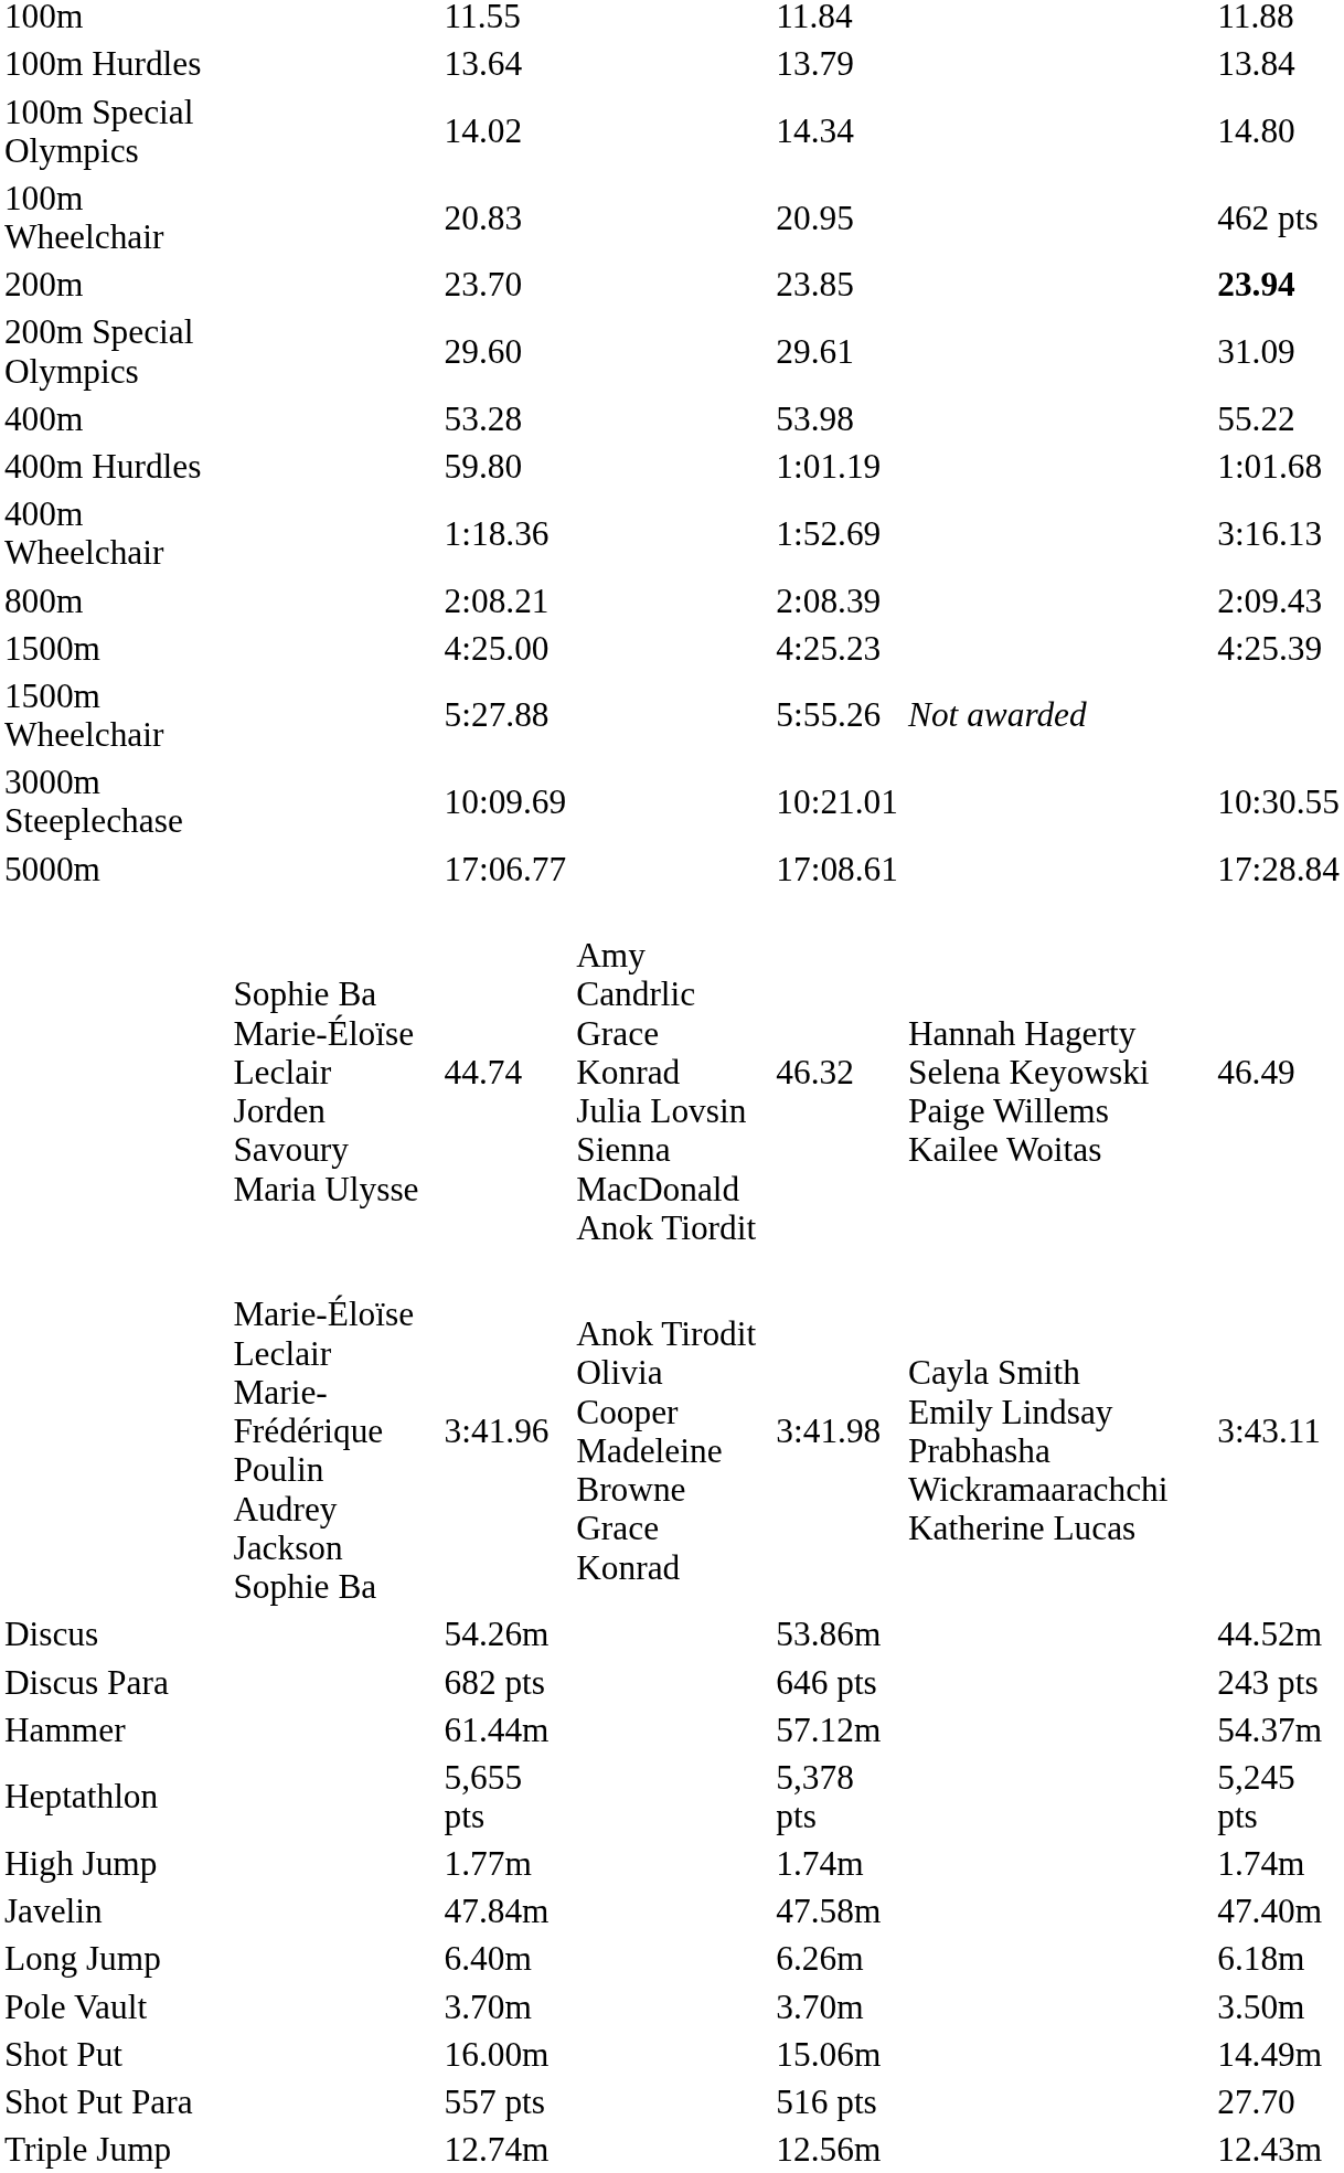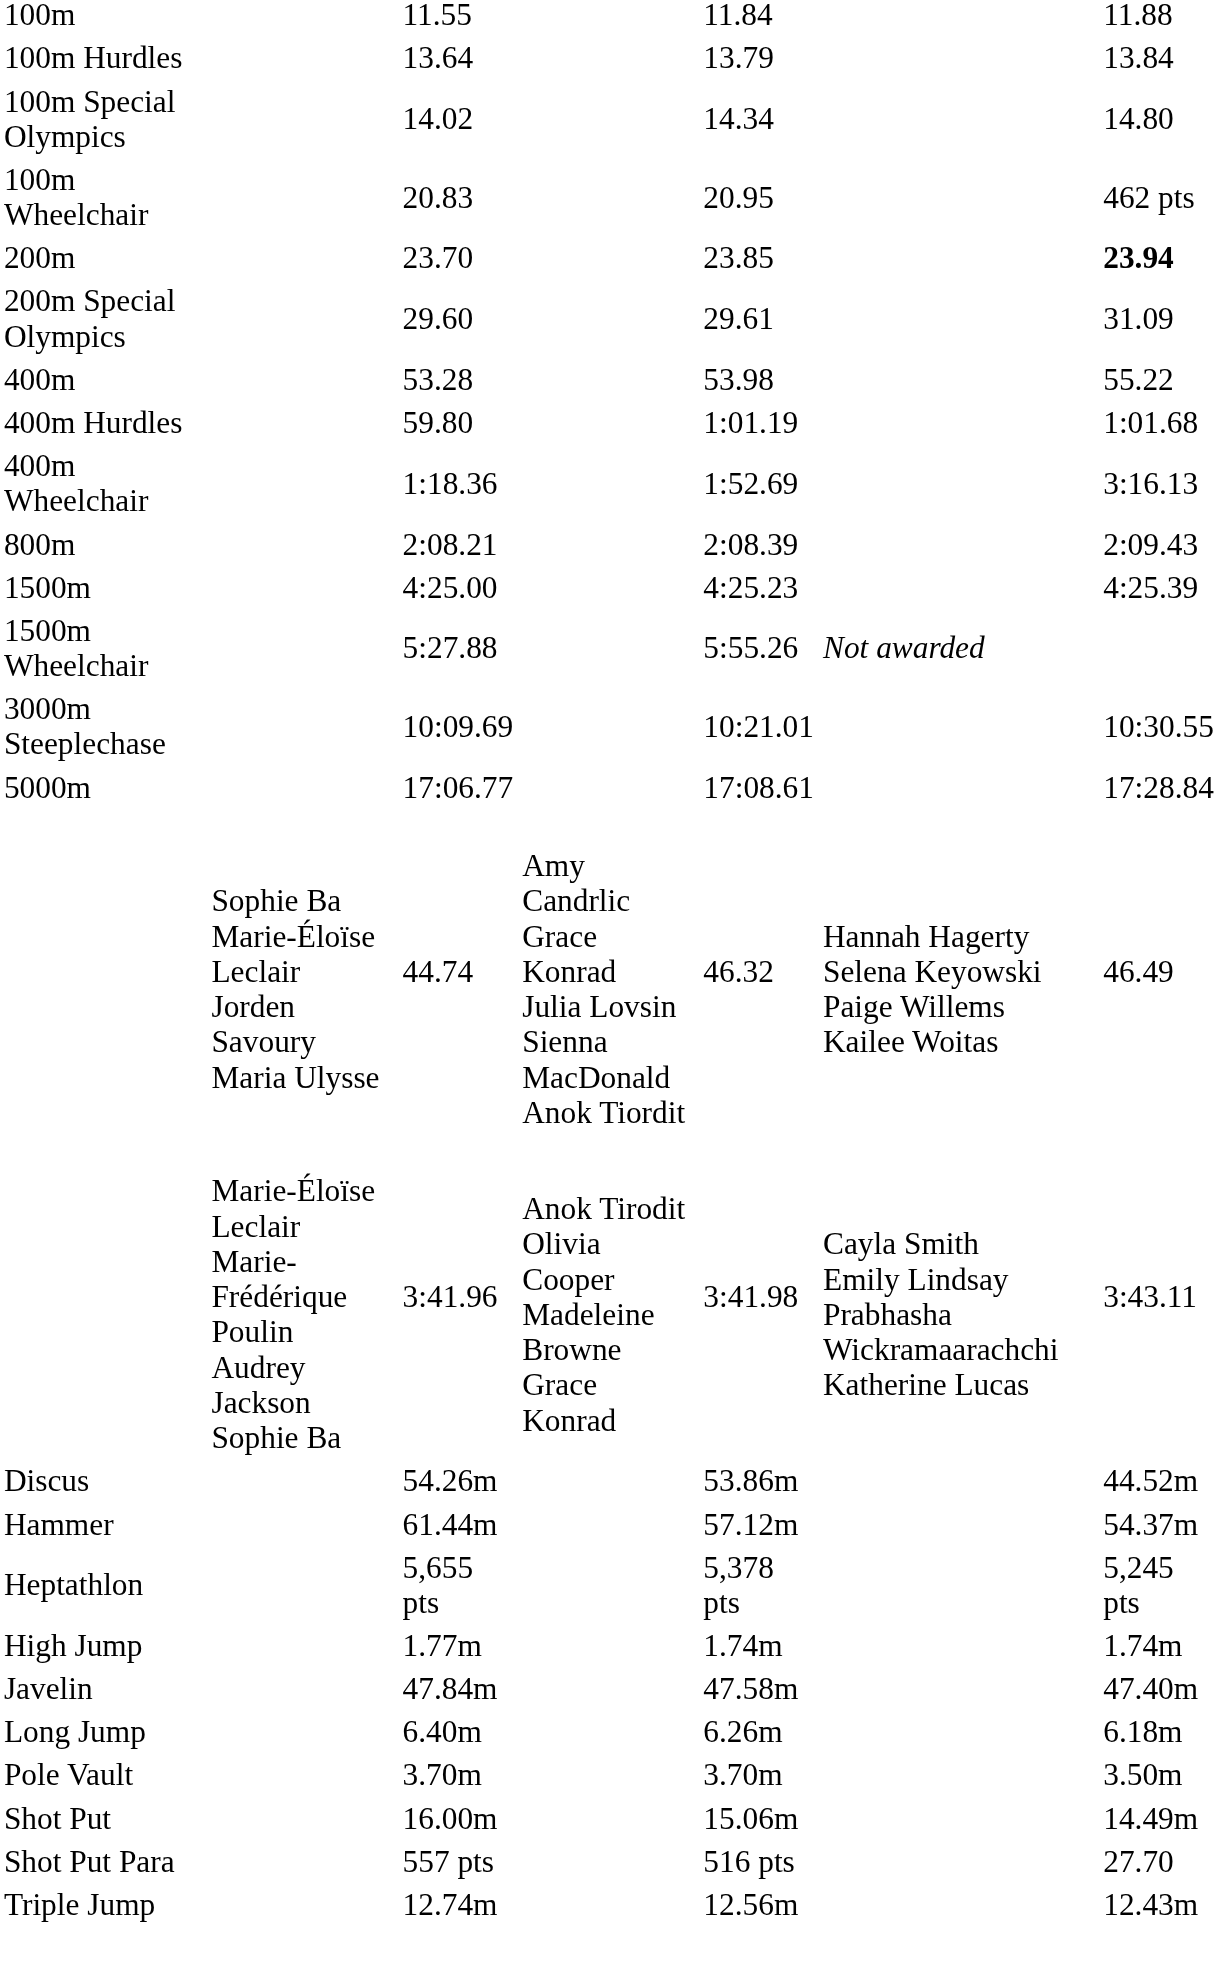 <table>
 <tr>
 <td>100m</td>
 <td></td>
 <td>11.55</td>
 <td></td>
 <td>11.84</td>
 <td></td>
 <td>11.88</td>
 </tr>
 <tr>
 <td>100m Hurdles</td>
 <td></td>
 <td>13.64</td>
 <td></td>
 <td>13.79</td>
 <td></td>
 <td>13.84</td>
 </tr>
 <tr>
 <td>100m Special Olympics</td>
 <td></td>
 <td>14.02</td>
 <td></td>
 <td>14.34</td>
 <td></td>
 <td>14.80</td>
 </tr>
 <tr>
 <td>100m Wheelchair</td>
 <td></td>
 <td>20.83</td>
 <td></td>
 <td>20.95</td>
 <td></td>
 <td>462 pts</td>
 </tr>
 <tr>
 <td>200m</td>
 <td></td>
 <td>23.70</td>
 <td></td>
 <td>23.85</td>
 <td></td>
 <td><strong>23.94</strong></td>
 </tr>
 <tr>
 <td>200m Special Olympics</td>
 <td></td>
 <td>29.60</td>
 <td></td>
 <td>29.61</td>
 <td></td>
 <td>31.09</td>
 </tr>
 <tr>
 <td>400m</td>
 <td></td>
 <td>53.28</td>
 <td></td>
 <td>53.98</td>
 <td></td>
 <td>55.22</td>
 </tr>
 <tr>
 <td>400m Hurdles</td>
 <td></td>
 <td>59.80</td>
 <td></td>
 <td>1:01.19</td>
 <td></td>
 <td>1:01.68</td>
 </tr>
 <tr>
 <td>400m Wheelchair</td>
 <td></td>
 <td>1:18.36</td>
 <td></td>
 <td>1:52.69</td>
 <td></td>
 <td>3:16.13</td>
 </tr>
 <tr>
 <td>800m</td>
 <td></td>
 <td>2:08.21</td>
 <td></td>
 <td>2:08.39</td>
 <td></td>
 <td>2:09.43</td>
 </tr>
 <tr>
 <td>1500m</td>
 <td></td>
 <td>4:25.00</td>
 <td></td>
 <td>4:25.23</td>
 <td></td>
 <td>4:25.39</td>
 </tr>
 <tr>
 <td>1500m Wheelchair</td>
 <td></td>
 <td>5:27.88</td>
 <td></td>
 <td>5:55.26</td>
 <td colspan="2"><em>Not awarded</em></td>
 </tr>
 <tr>
 <td>3000m Steeplechase</td>
 <td></td>
 <td>10:09.69</td>
 <td></td>
 <td>10:21.01</td>
 <td></td>
 <td>10:30.55</td>
 </tr>
 <tr>
 <td>5000m</td>
 <td></td>
 <td>17:06.77</td>
 <td></td>
 <td>17:08.61</td>
 <td></td>
 <td>17:28.84</td>
 </tr>
 <tr>
 <td></td>
 <td> <br> Sophie Ba<br>Marie-Éloïse Leclair<br>Jorden Savoury<br>Maria Ulysse</td>
 <td>44.74</td>
 <td> <br> Amy Candrlic<br>Grace Konrad<br>Julia Lovsin<br>Sienna MacDonald<br>Anok Tiordit</td>
 <td>46.32</td>
 <td> <br>Hannah Hagerty<br>Selena Keyowski<br>Paige Willems<br>Kailee Woitas</td>
 <td>46.49</td>
 </tr>
 <tr>
 <td></td>
 <td><br>Marie-Éloïse Leclair<br>Marie-Frédérique Poulin<br>Audrey Jackson<br>Sophie Ba</td>
 <td>3:41.96</td>
 <td><br>Anok Tirodit<br>Olivia Cooper<br>Madeleine Browne<br>Grace Konrad</td>
 <td>3:41.98</td>
 <td> <br>Cayla Smith<br>Emily Lindsay<br>Prabhasha Wickramaarachchi<br>Katherine Lucas</td>
 <td>3:43.11</td>
 </tr>
 <tr>
 <td>Discus</td>
 <td></td>
 <td>54.26m</td>
 <td></td>
 <td>53.86m</td>
 <td></td>
 <td>44.52m</td>
 </tr>
 <tr>
-<td>Discus Para</td>
-<td></td>
-<td>682 pts</td>
-<td></td>
-<td>646 pts</td>
-<td></td>
-<td>243 pts</td>
-</tr>
-<tr>
 <td>Hammer</td>
 <td></td>
 <td>61.44m</td>
 <td></td>
 <td>57.12m</td>
 <td></td>
 <td>54.37m</td>
 </tr>
 <tr>
 <td>Heptathlon</td>
 <td></td>
 <td>5,655 pts</td>
 <td></td>
 <td>5,378 pts</td>
 <td></td>
 <td>5,245 pts</td>
 </tr>
 <tr>
 <td>High Jump</td>
 <td></td>
 <td>1.77m</td>
 <td></td>
 <td>1.74m</td>
 <td></td>
 <td>1.74m</td>
 </tr>
 <tr>
 <td>Javelin</td>
 <td></td>
 <td>47.84m</td>
 <td></td>
 <td>47.58m</td>
 <td></td>
 <td>47.40m</td>
 </tr>
 <tr>
 <td>Long Jump</td>
 <td></td>
 <td>6.40m</td>
 <td></td>
 <td>6.26m</td>
 <td></td>
 <td>6.18m</td>
 </tr>
 <tr>
 <td>Pole Vault</td>
 <td></td>
 <td>3.70m</td>
 <td></td>
 <td>3.70m</td>
 <td></td>
 <td>3.50m</td>
 </tr>
 <tr>
 <td>Shot Put</td>
 <td></td>
 <td>16.00m</td>
 <td></td>
 <td>15.06m</td>
 <td></td>
 <td>14.49m</td>
 </tr>
 <tr>
 <td>Shot Put Para</td>
 <td></td>
 <td>557 pts</td>
 <td></td>
 <td>516 pts</td>
 <td></td>
 <td>27.70</td>
 </tr>
 <tr>
 <td>Triple Jump</td>
 <td></td>
 <td>12.74m</td>
 <td></td>
 <td>12.56m</td>
 <td></td>
 <td>12.43m</td>
 </tr>
 </table>
